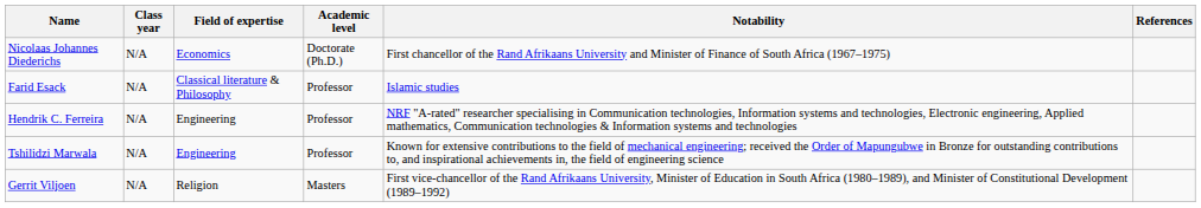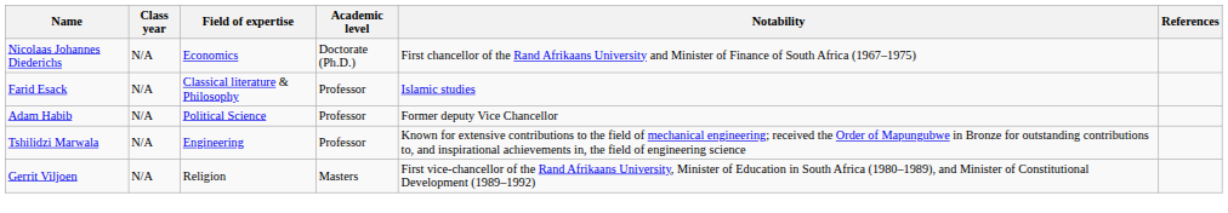 <table class="wikitable sortable">
 <tr>
 <th>Name</th>
 <th>Class year</th>
 <th>Field of expertise</th>
 <th>Academic level</th>
 <th>Notability</th>
 <th>References</th>
 </tr>
 <tr>
 <td><a href='#'>Nicolaas Johannes Diederichs</a></td>
 <td>N/A</td>
 <td><a href='#'>Economics</a></td>
 <td>Doctorate (Ph.D.)</td>
 <td>First chancellor of the <a href='#'>Rand Afrikaans University</a> and Minister of Finance of South Africa (1967–1975)</td>
 <td></td>
 </tr>
 <tr>
 <td><a href='#'>Farid Esack</a></td>
 <td>N/A</td>
 <td><a href='#'>Classical literature</a> & <a href='#'>Philosophy</a></td>
 <td>Professor</td>
 <td><a href='#'>Islamic studies</a></td>
 <td></td>
 </tr>
 <tr>
-<td><a href='#'>Hendrik C. Ferreira</a></td>
+<td><a href='#'>Adam Habib</a></td>
 <td>N/A</td>
-<td>Engineering</td>
+<td><a href='#'>Political Science</a></td>
 <td>Professor</td>
-<td><a href='#'>NRF</a> "A-rated" researcher specialising in Communication technologies, Information systems and technologies, Electronic engineering, Applied mathematics, Communication technologies & Information systems and technologies</td>
+<td>Former deputy Vice Chancellor</td>
 <td></td>
 </tr>
 <tr>
 <td><a href='#'>Tshilidzi Marwala</a></td>
 <td>N/A</td>
 <td><a href='#'>Engineering</a></td>
 <td>Professor</td>
 <td>Known for extensive contributions to the field of <a href='#'>mechanical engineering</a>; received the <a href='#'>Order of Mapungubwe</a> in Bronze for outstanding contributions to, and inspirational achievements in, the field of engineering science</td>
 <td></td>
 </tr>
 <tr>
 <td><a href='#'>Gerrit Viljoen</a></td>
 <td>N/A</td>
 <td>Religion</td>
 <td>Masters</td>
 <td>First vice-chancellor of the <a href='#'>Rand Afrikaans University</a>, Minister of Education in South Africa (1980–1989), and Minister of Constitutional Development (1989–1992)</td>
 <td></td>
 </tr>
 </table>
